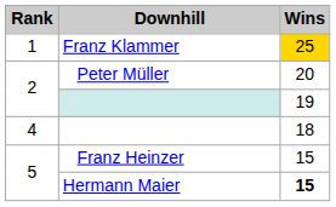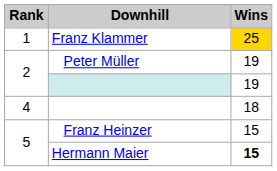 <table class="wikitable plainrowheaders" style="background:#fff; font-size:86%; line-height:16px; border:grey solid 1px; border-collapse:collapse">
 <tr>
 <th style="background-color: #ccc;" width="30">Rank</th>
 <th style="background-color: #ccc;" width="160">Downhill</th>
 <th style="background:#ccc; width:15%">Wins</th>
 </tr>
 <tr>
 <td align=center>1</td>
 <td> <a href='#'>Franz Klammer</a></td>
 <td style="background-color: gold" align=center>25</td>
 </tr>
 <tr>
 <td rowspan=2 align=center>2</td>
 <td>   <a href='#'>Peter Müller</a></td>
-<td align=center>20</td>
+<td align=center>19</td>
 </tr>
 <tr>
 <td style="background-color: #CFECEC"></td>
 <td align=center>19</td>
 </tr>
 <tr>
 <td align=center>4</td>
 <td></td>
 <td align=center>18</td>
 </tr>
 <tr>
 <td rowspan=2 align=center>5</td>
 <td>   <a href='#'>Franz Heinzer</a></td>
 <td align=center>15</td>
 </tr>
 <tr>
 <td> <a href='#'>Hermann Maier</a></td>
 <td align=center><strong>15</strong></td>
 </tr>
 </table>
